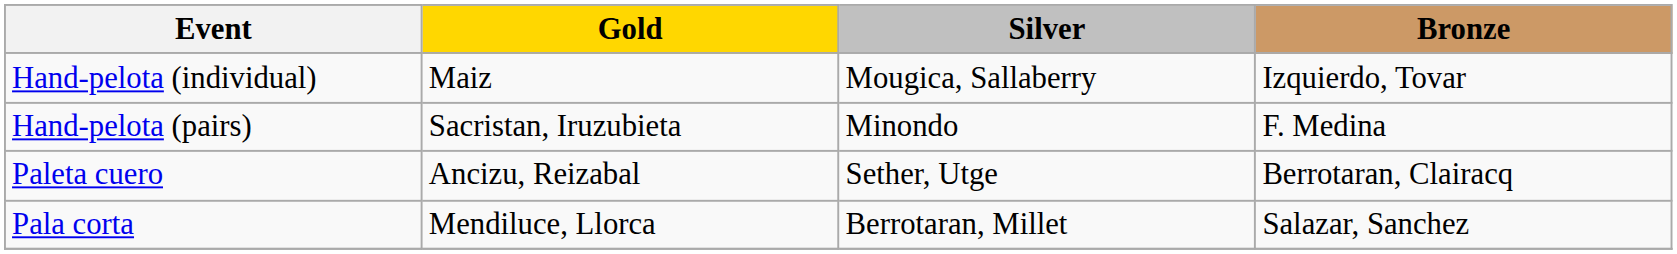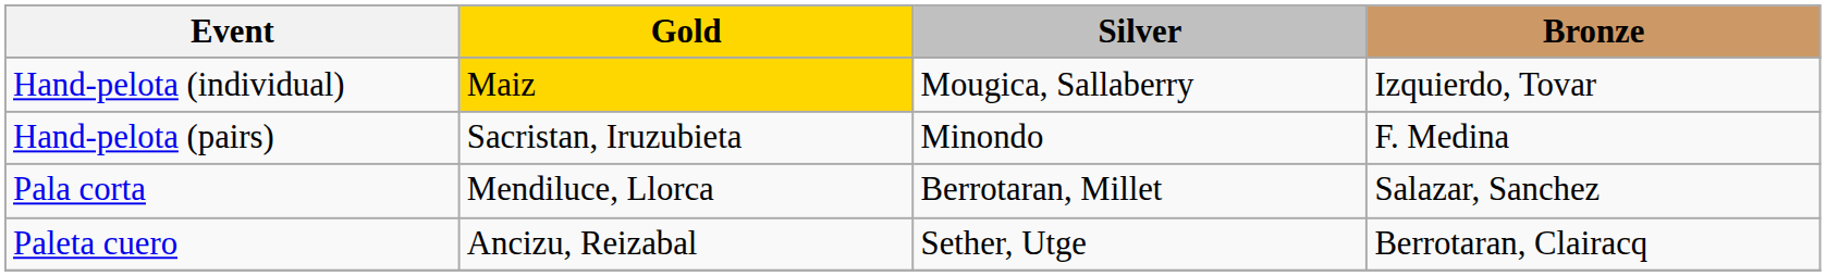 <table class="wikitable" style="max-width: 23cm; width: 100%">
 <tr>
 <th scope="col">Event</th>
 <th scope="col" style="background-color:gold; width:25%">Gold</th>
 <th scope="col" style="background-color:silver; width:25%; width:25%">Silver</th>
 <th scope="col" style="background-color:#cc9966; width:25%">Bronze</th>
 </tr>
 <tr>
 <td><a href='#'>Hand-pelota</a> (individual)</td>
-<td> Maiz</td>
+<td style="background: gold;"> Maiz</td>
 <td> Mougica, Sallaberry</td>
 <td> Izquierdo, Tovar</td>
 </tr>
 <tr>
 <td><a href='#'>Hand-pelota</a> (pairs)</td>
 <td> Sacristan, Iruzubieta</td>
 <td> Minondo</td>
 <td> F. Medina</td>
 </tr>
 <tr>
+<td><a href='#'>Pala corta</a></td>
+<td> Mendiluce, Llorca</td>
+<td> Berrotaran, Millet</td>
+<td> Salazar, Sanchez</td>
+</tr>
+<tr>
 <td><a href='#'>Paleta cuero</a></td>
 <td> Ancizu, Reizabal</td>
 <td> Sether, Utge</td>
 <td> Berrotaran, Clairacq</td>
 </tr>
 <tr>
-<td><a href='#'>Pala corta</a></td>
-<td> Mendiluce, Llorca</td>
-<td> Berrotaran, Millet</td>
-<td> Salazar, Sanchez</td>
-</tr>
-<tr>
 </tr>
 </table>
